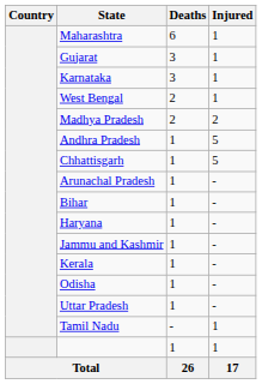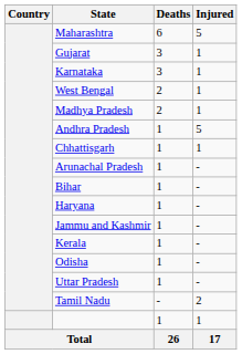 <table class="wikitable sortable" style="font-size:85%; margin:0 0 0.5em 1em; float:right;">
 <tr>
 <th>Country</th>
 <th>State</th>
 <th>Deaths</th>
 <th>Injured</th>
 </tr>
 <tr>
 <th rowspan=15></th>
 <td><a href='#'>Maharashtra</a></td>
 <td>6</td>
-<td>1</td>
+<td>5</td>
 </tr>
 <tr>
 <td><a href='#'>Gujarat</a></td>
 <td>3</td>
 <td>1</td>
 </tr>
 <tr>
 <td><a href='#'>Karnataka</a></td>
 <td>3</td>
 <td>1</td>
 </tr>
 <tr>
 <td><a href='#'>West Bengal</a></td>
 <td>2</td>
 <td>1</td>
 </tr>
 <tr>
 <td><a href='#'>Madhya Pradesh</a></td>
 <td>2</td>
-<td>2</td>
+<td>1</td>
 </tr>
 <tr>
 <td><a href='#'>Andhra Pradesh</a></td>
 <td>1</td>
 <td>5</td>
 </tr>
 <tr>
 <td><a href='#'>Chhattisgarh</a></td>
 <td>1</td>
-<td>5</td>
+<td>1</td>
 </tr>
 <tr>
 <td><a href='#'>Arunachal Pradesh</a></td>
 <td>1</td>
 <td>-</td>
 </tr>
 <tr>
 <td><a href='#'>Bihar</a></td>
 <td>1</td>
 <td>-</td>
 </tr>
 <tr>
 <td><a href='#'>Haryana</a></td>
 <td>1</td>
 <td>-</td>
 </tr>
 <tr>
 <td><a href='#'>Jammu and Kashmir</a></td>
 <td>1</td>
 <td>-</td>
 </tr>
 <tr>
 <td><a href='#'>Kerala</a></td>
 <td>1</td>
 <td>-</td>
 </tr>
 <tr>
 <td><a href='#'>Odisha</a></td>
 <td>1</td>
 <td>-</td>
 </tr>
 <tr>
 <td><a href='#'>Uttar Pradesh</a></td>
 <td>1</td>
 <td>-</td>
 </tr>
 <tr>
 <td><a href='#'>Tamil Nadu</a></td>
 <td>-</td>
-<td>1</td>
+<td>2</td>
 </tr>
 <tr>
 <th></th>
 <td></td>
 <td>1</td>
 <td>1</td>
 </tr>
 <tr>
 <th colspan=2>Total</th>
 <th>26</th>
 <th>17</th>
 </tr>
 </table>
